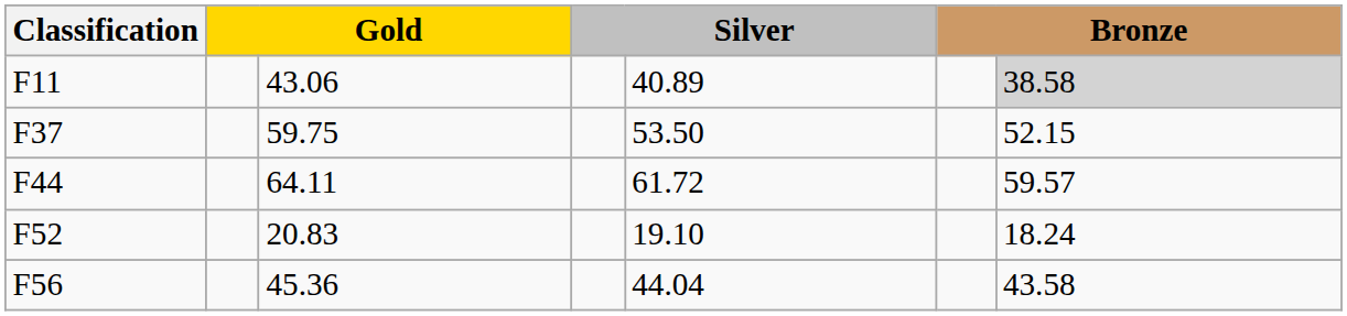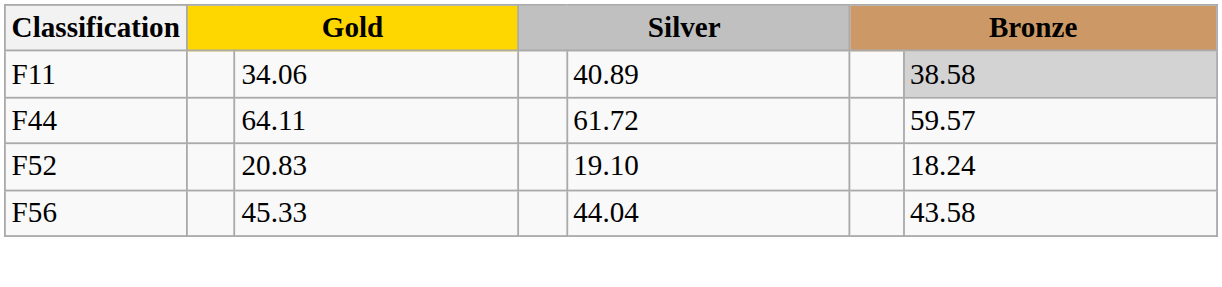 <table class=wikitable style="font-size:100%">
 <tr>
 <th rowspan="1" width="15%">Classification</th>
 <th colspan="2" style="background:gold;">Gold</th>
 <th colspan="2" style="background:silver;">Silver</th>
 <th colspan="2" style="background:#CC9966;">Bronze</th>
 </tr>
 <tr>
 <td>F11 <br></td>
 <td></td>
-<td>43.06</td>
+<td>34.06</td>
 <td></td>
 <td>40.89</td>
 <td></td>
 <td style="background: lightgrey;">38.58</td>
-</tr>
-<tr>
-<td>F37 <br></td>
-<td></td>
-<td>59.75</td>
-<td></td>
-<td>53.50</td>
-<td></td>
-<td>52.15</td>
 </tr>
 <tr>
 <td>F44 <br></td>
 <td></td>
 <td>64.11</td>
 <td></td>
 <td>61.72</td>
 <td></td>
 <td>59.57</td>
 </tr>
 <tr>
 <td>F52 <br></td>
 <td></td>
 <td>20.83</td>
 <td></td>
 <td>19.10</td>
 <td></td>
 <td>18.24</td>
 </tr>
 <tr>
 <td>F56 <br></td>
 <td></td>
-<td>45.36</td>
+<td>45.33</td>
 <td></td>
 <td>44.04</td>
 <td></td>
 <td>43.58</td>
 </tr>
 </table>
